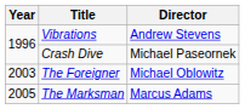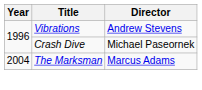 <table class="wikitable">
 <tr>
 <th>Year</th>
 <th>Title</th>
 <th>Director</th>
 </tr>
 <tr>
 <td rowspan=2>1996</td>
 <td><em><a href='#'>Vibrations</a></em></td>
 <td><a href='#'>Andrew Stevens</a></td>
 </tr>
 <tr>
 <td><em>Crash Dive</em></td>
 <td>Michael Paseornek</td>
 </tr>
 <tr>
-<td>2003</td>
-<td><em><a href='#'>The Foreigner</a></em></td>
-<td><a href='#'>Michael Oblowitz</a></td>
-</tr>
-<tr>
-<td>2005</td>
+<td>2004</td>
 <td><em><a href='#'>The Marksman</a></em></td>
 <td><a href='#'>Marcus Adams</a></td>
 </tr>
 </table>
